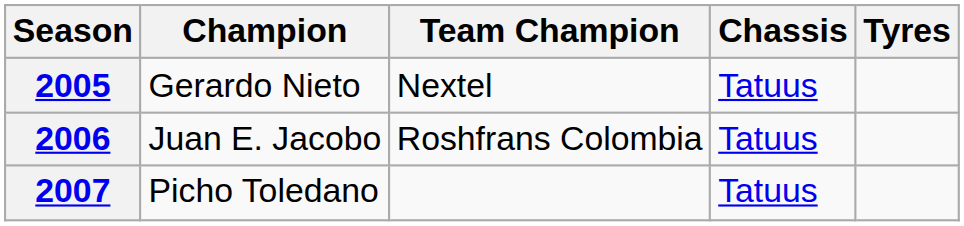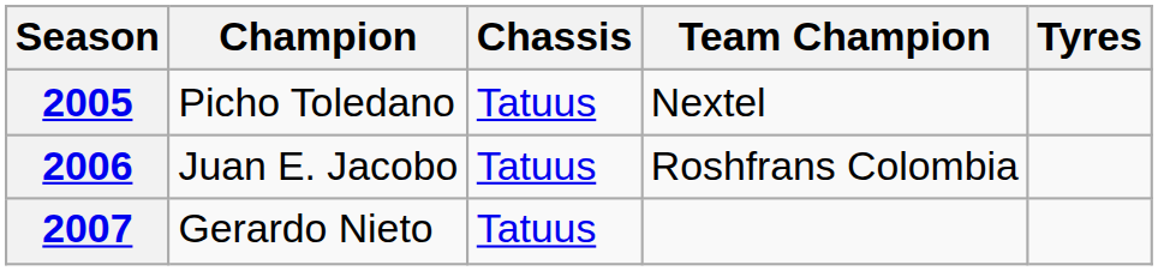 <table class="wikitable">
 <tr>
 <th>Season</th>
 <th>Champion</th>
+<th>Chassis</th>
 <th>Team Champion</th>
-<th>Chassis</th>
 <th>Tyres</th>
 </tr>
 <tr>
 <th><a href='#'>2005</a></th>
-<td> Gerardo Nieto</td>
+<td> Picho Toledano</td>
+<td><a href='#'>Tatuus</a></td>
 <td>Nextel</td>
-<td><a href='#'>Tatuus</a></td>
 <td align="center"></td>
 </tr>
 <tr>
 <th><a href='#'>2006</a></th>
 <td> Juan E. Jacobo</td>
+<td><a href='#'>Tatuus</a></td>
 <td>Roshfrans Colombia</td>
-<td><a href='#'>Tatuus</a></td>
 <td align="center"></td>
 </tr>
 <tr>
 <th><a href='#'>2007</a></th>
-<td> Picho Toledano</td>
+<td> Gerardo Nieto</td>
+<td><a href='#'>Tatuus</a></td>
 <td></td>
-<td><a href='#'>Tatuus</a></td>
 <td align="center"></td>
 </tr>
 </table>
